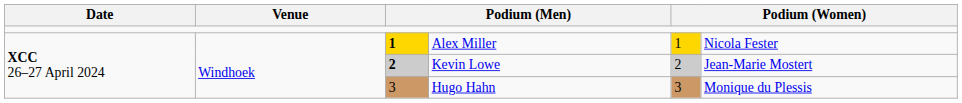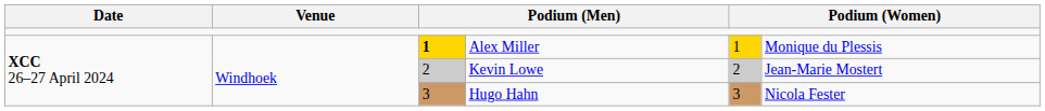 <table class="wikitable" width=70%>
 <tr>
 <th>Date</th>
 <th width=20%>Venue</th>
 <th colspan=2 width=30%>Podium (Men)</th>
 <th colspan=2 width=30%>Podium (Women)</th>
 </tr>
 <tr>
 <td colspan=6></td>
 </tr>
 <tr>
 <td rowspan=3><strong>XCC</strong> <br> 26–27 April 2024</td>
 <td rowspan=3><br><a href='#'>Windhoek</a></td>
 <td bgcolor=FFD700><strong>1</strong></td>
 <td><a href='#'>Alex Miller</a></td>
 <td bgcolor=FFD700>1</td>
-<td><a href='#'>Nicola Fester</a></td>
+<td><a href='#'>Monique du Plessis</a></td>
 </tr>
 <tr>
-<td bgcolor=CCCCCC><strong>2</strong></td>
+<td bgcolor=CCCCCC>2</td>
 <td><a href='#'>Kevin Lowe</a></td>
 <td bgcolor=CCCCCC>2</td>
 <td><a href='#'>Jean-Marie Mostert</a></td>
 </tr>
 <tr>
 <td bgcolor=CC9966>3</td>
 <td><a href='#'>Hugo Hahn</a></td>
 <td bgcolor=CC9966>3</td>
-<td><a href='#'>Monique du Plessis</a></td>
+<td><a href='#'>Nicola Fester</a></td>
 </tr>
 </table>
